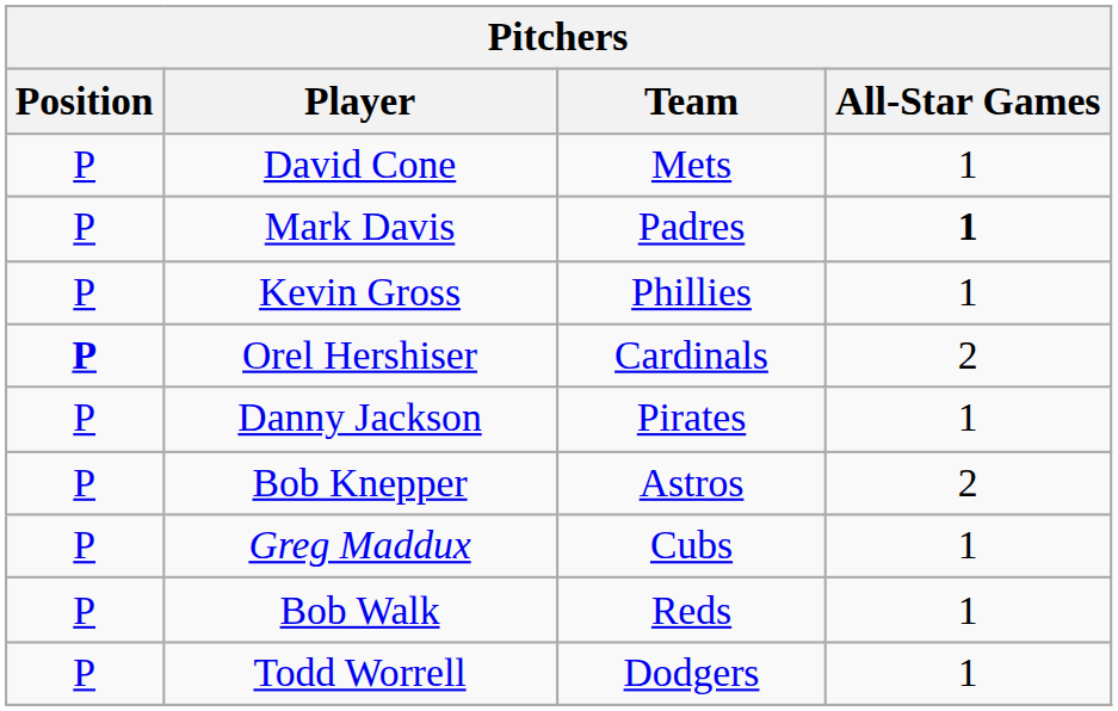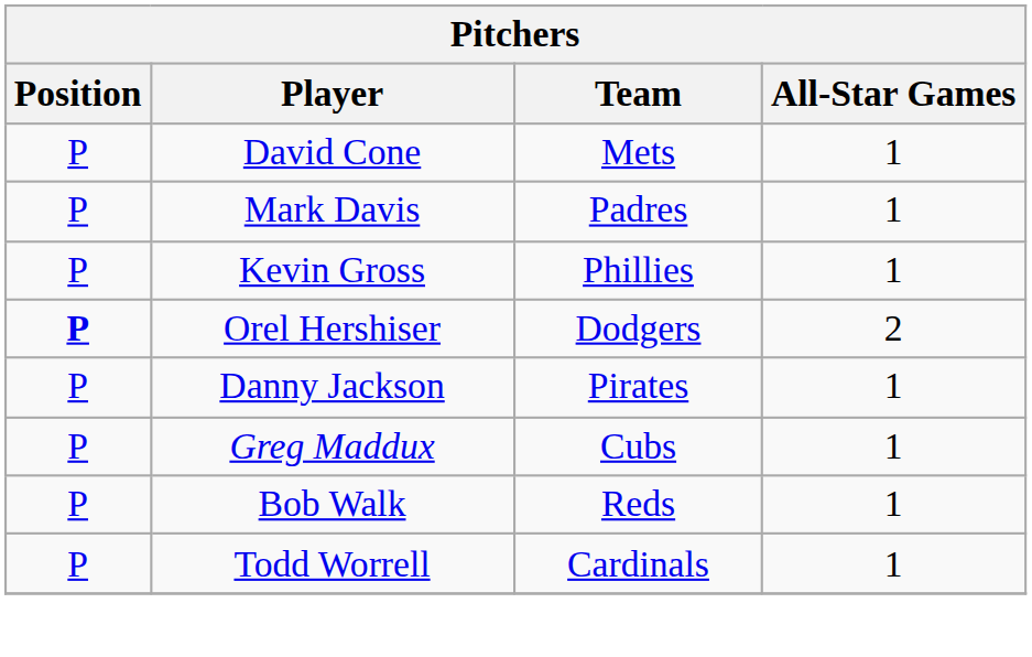 <table class="wikitable" style="font-size: 100%; text-align:center;">
 <tr>
 <th colspan="4">Pitchers</th>
 </tr>
 <tr>
 <th>Position</th>
 <th width="150">Player</th>
 <th width="100">Team</th>
 <th>All-Star Games</th>
 </tr>
 <tr>
 <td><a href='#'>P</a></td>
 <td><a href='#'>David Cone</a></td>
 <td><a href='#'>Mets</a></td>
 <td>1</td>
 </tr>
 <tr>
 <td><a href='#'>P</a></td>
 <td><a href='#'>Mark Davis</a></td>
 <td><a href='#'>Padres</a></td>
-<td><strong>1</strong></td>
+<td>1</td>
 </tr>
 <tr>
 <td><a href='#'>P</a></td>
 <td><a href='#'>Kevin Gross</a></td>
 <td><a href='#'>Phillies</a></td>
 <td>1</td>
 </tr>
 <tr>
 <td><strong><a href='#'>P</a></strong></td>
 <td><a href='#'>Orel Hershiser</a></td>
-<td><a href='#'>Cardinals</a></td>
+<td><a href='#'>Dodgers</a></td>
 <td>2</td>
 </tr>
 <tr>
 <td><a href='#'>P</a></td>
 <td><a href='#'>Danny Jackson</a></td>
 <td><a href='#'>Pirates</a></td>
 <td>1</td>
-</tr>
-<tr>
-<td><a href='#'>P</a></td>
-<td><a href='#'>Bob Knepper</a></td>
-<td><a href='#'>Astros</a></td>
-<td>2</td>
 </tr>
 <tr>
 <td><a href='#'>P</a></td>
 <td><em><a href='#'>Greg Maddux</a></em></td>
 <td><a href='#'>Cubs</a></td>
 <td>1</td>
 </tr>
 <tr>
 <td><a href='#'>P</a></td>
 <td><a href='#'>Bob Walk</a></td>
 <td><a href='#'>Reds</a></td>
 <td>1</td>
 </tr>
 <tr>
 <td><a href='#'>P</a></td>
 <td><a href='#'>Todd Worrell</a></td>
-<td><a href='#'>Dodgers</a></td>
+<td><a href='#'>Cardinals</a></td>
 <td>1</td>
 </tr>
 <tr>
 </tr>
 </table>
